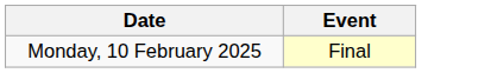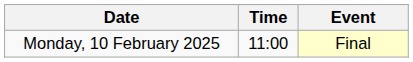 <table class = "wikitable" style="text-align:center;">
 <tr>
 <th width=220>Date</th>
+<th width=50>Time</th>
 <th width=100>Event</th>
 </tr>
 <tr>
 <td>Monday, 10 February 2025</td>
+<td>11:00</td>
 <td bgcolor=ffffcc>Final</td>
 </tr>
 </table>
